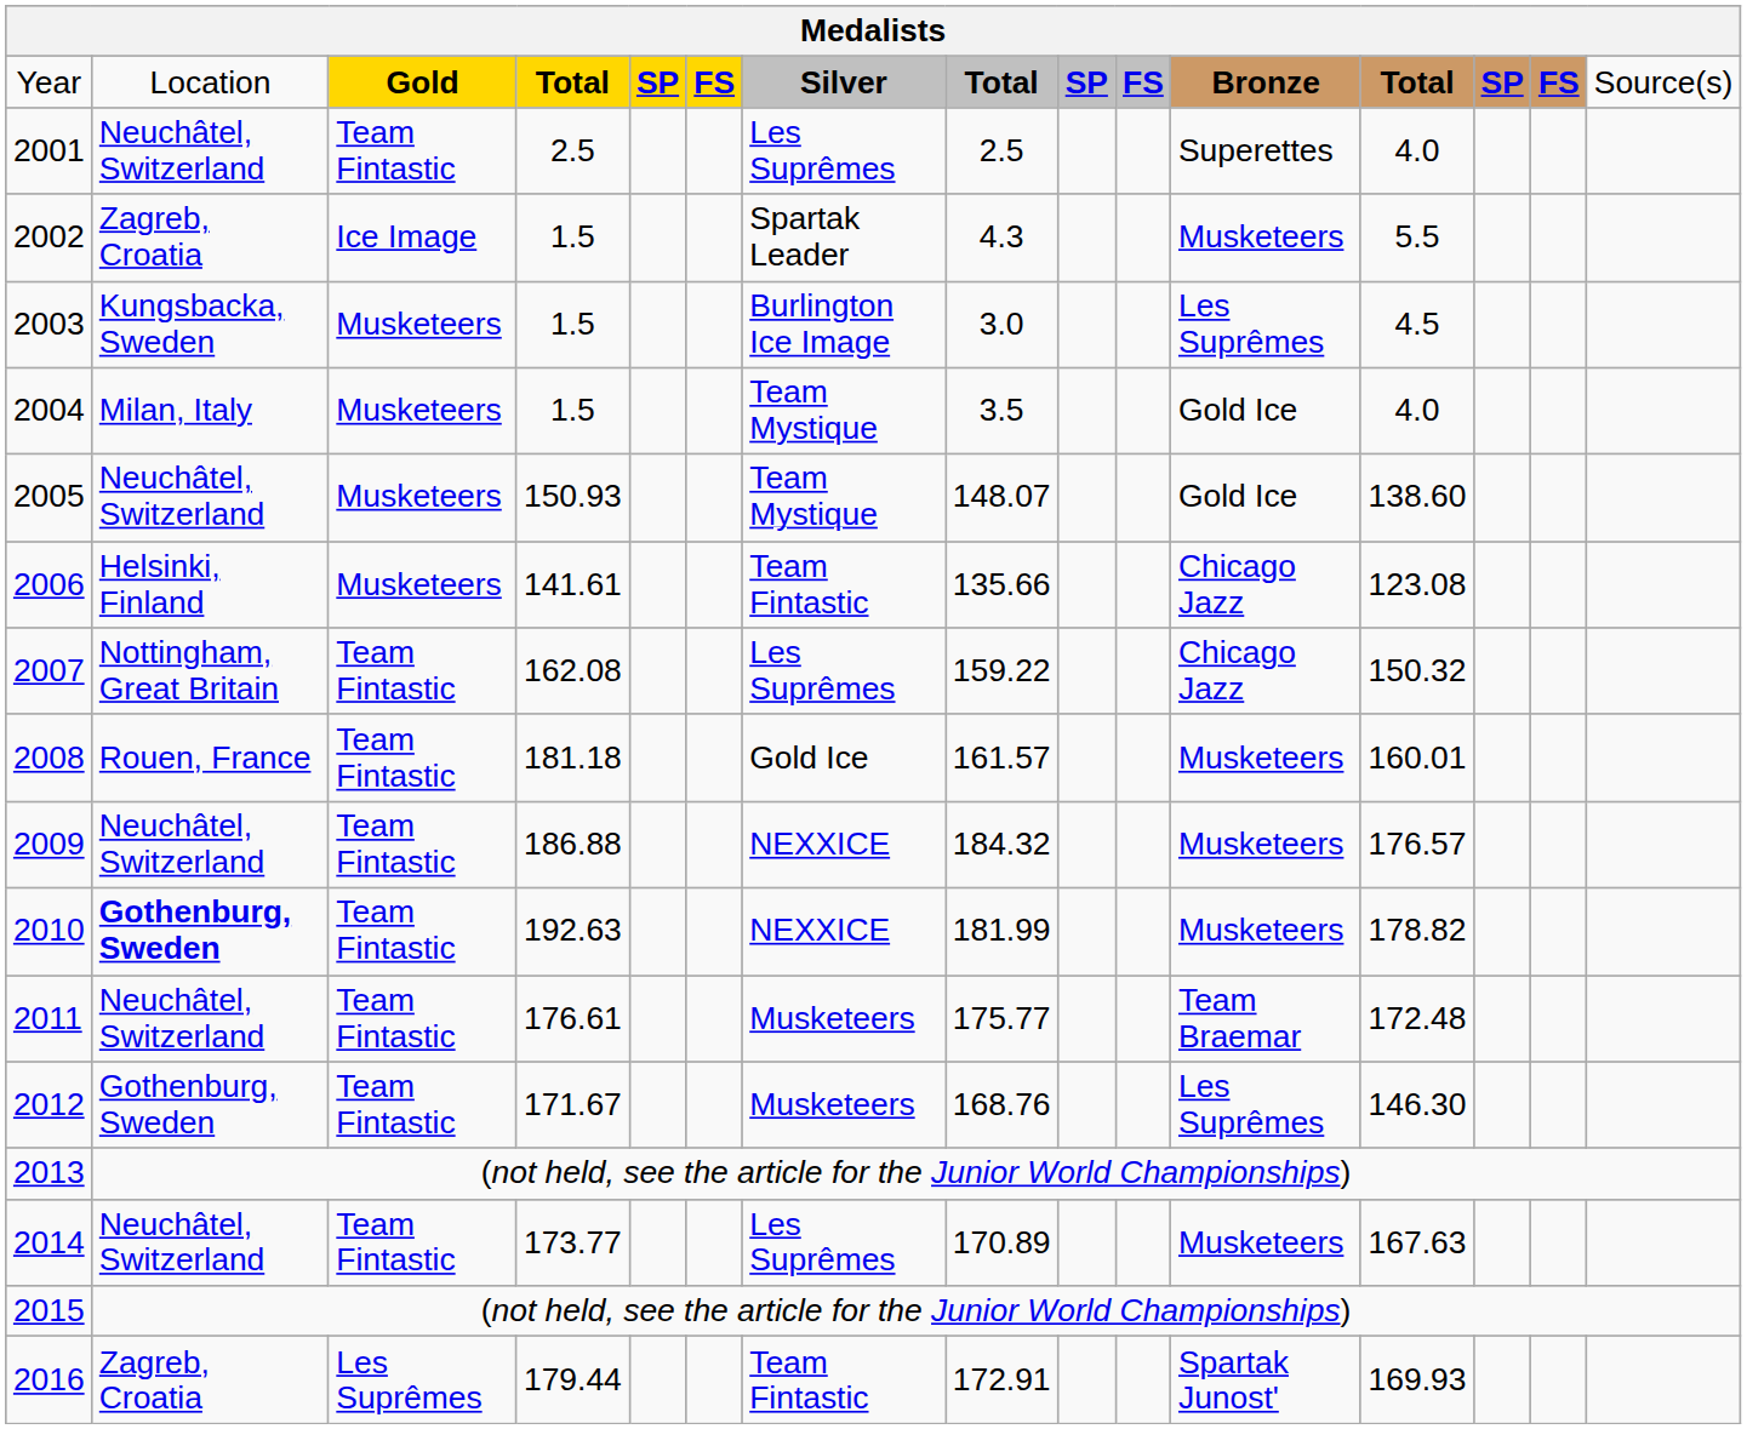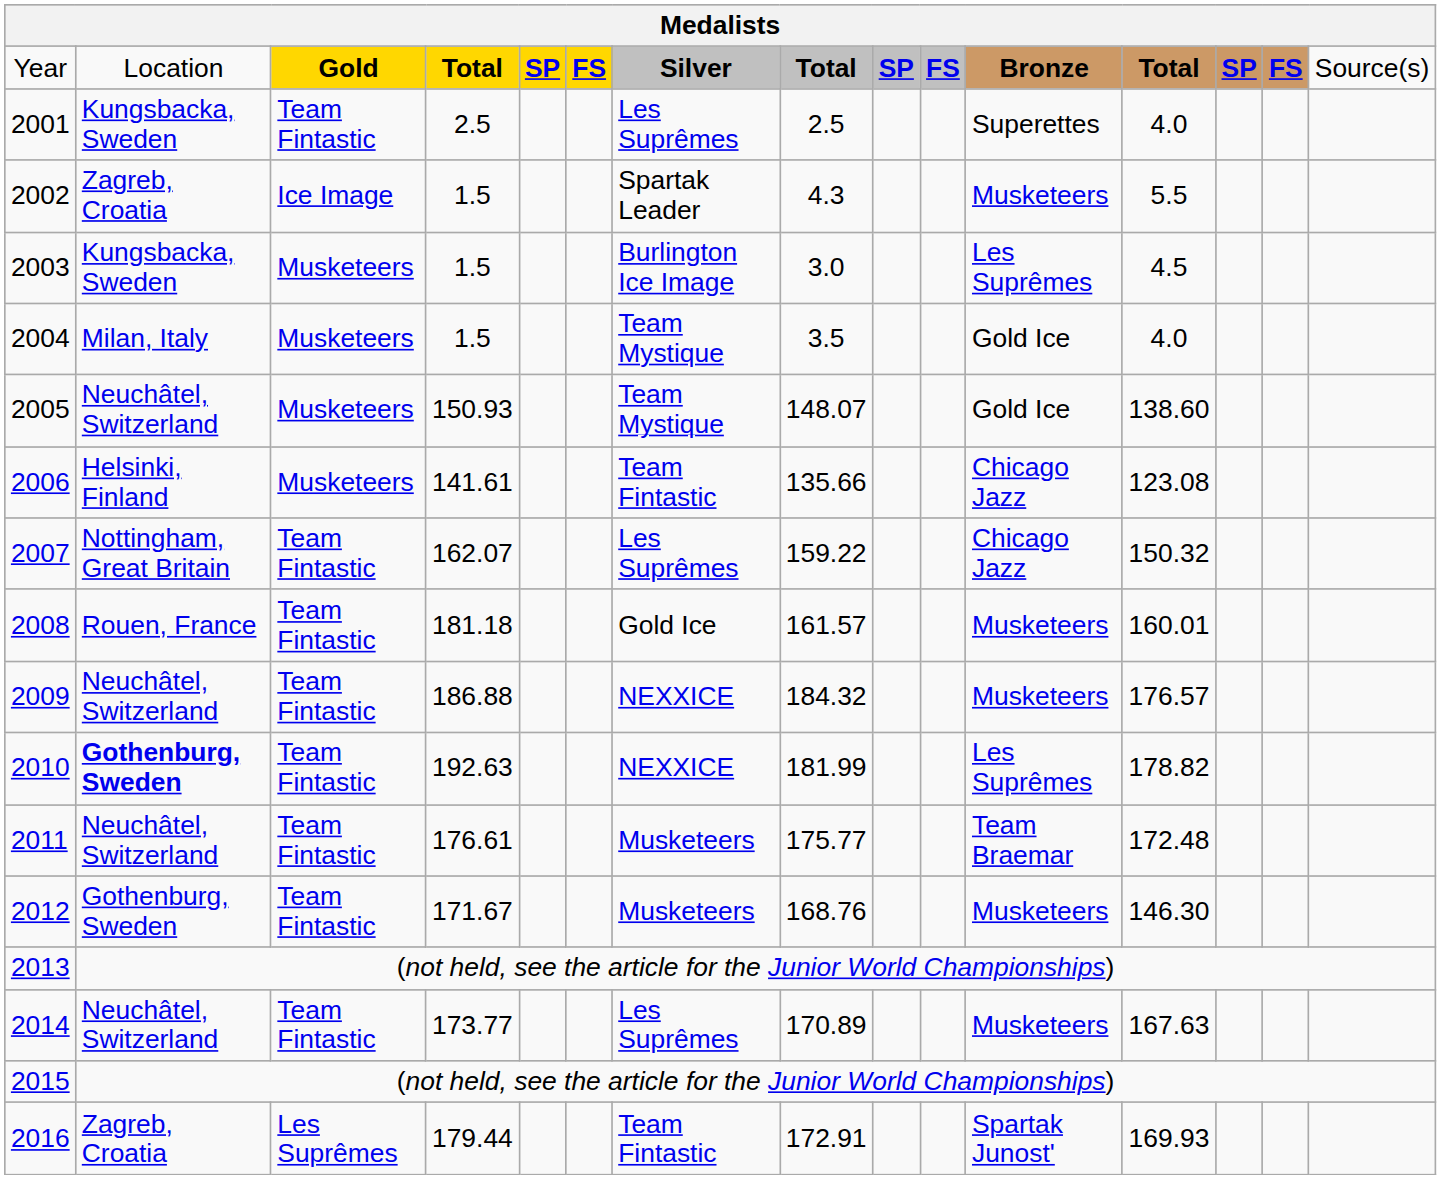 <table class="wikitable">
 <tr>
 <th colspan="15" align="center"><strong>Medalists</strong></th>
 </tr>
 <tr>
 <td align="center">Year</td>
 <td align="center">Location</td>
 <td align="center" bgcolor="gold"><strong>Gold</strong></td>
 <td align="center" bgcolor="gold"><strong>Total</strong></td>
 <td align="center" bgcolor="gold"><strong><a href='#'>SP</a></strong></td>
 <td align="center" bgcolor="gold"><strong><a href='#'>FS</a></strong></td>
 <td align="center" bgcolor="silver"><strong>Silver</strong></td>
 <td align="center" bgcolor="silver"><strong>Total</strong></td>
 <td align="center" bgcolor="silver"><strong><a href='#'>SP</a></strong></td>
 <td align="center" bgcolor="silver"><strong><a href='#'>FS</a></strong></td>
 <td align="center" bgcolor="cc9966"><strong>Bronze</strong></td>
 <td align="center" bgcolor="cc9966"><strong>Total</strong></td>
 <td align="center" bgcolor="cc9966"><strong><a href='#'>SP</a></strong></td>
 <td align="center" bgcolor="cc9966"><strong><a href='#'>FS</a></strong></td>
 <td align="center">Source(s)</td>
 </tr>
 <tr>
 <td>2001</td>
-<td> <a href='#'>Neuchâtel, Switzerland</a></td>
+<td> <a href='#'>Kungsbacka, Sweden</a></td>
 <td> <a href='#'>Team Fintastic</a></td>
 <td align="center">2.5</td>
 <td align="center"></td>
 <td align="center"></td>
 <td> <a href='#'>Les Suprêmes</a></td>
 <td align="center">2.5</td>
 <td align="center"></td>
 <td align="center"></td>
 <td> Superettes</td>
 <td align="center">4.0</td>
 <td align="center"></td>
 <td align="center"></td>
 <td align="center"></td>
 </tr>
 <tr>
 <td>2002</td>
 <td> <a href='#'>Zagreb, Croatia</a></td>
 <td> <a href='#'>Ice Image</a><br></td>
 <td align="center">1.5</td>
 <td align="center"></td>
 <td align="center"></td>
 <td> Spartak Leader</td>
 <td align="center">4.3</td>
 <td align="center"></td>
 <td align="center"></td>
 <td> <a href='#'>Musketeers</a></td>
 <td align="center">5.5</td>
 <td align="center"></td>
 <td align="center"></td>
 <td align="center"></td>
 </tr>
 <tr>
 <td>2003</td>
 <td> <a href='#'>Kungsbacka, Sweden</a></td>
 <td> <a href='#'>Musketeers</a></td>
 <td align="center">1.5</td>
 <td align="center"></td>
 <td align="center"></td>
 <td> <a href='#'>Burlington Ice Image</a><br></td>
 <td align="center">3.0</td>
 <td align="center"></td>
 <td align="center"></td>
 <td> <a href='#'>Les Suprêmes</a></td>
 <td align="center">4.5</td>
 <td align="center"></td>
 <td align="center"></td>
 <td align="center"></td>
 </tr>
 <tr>
 <td>2004</td>
 <td> <a href='#'>Milan, Italy</a></td>
 <td> <a href='#'>Musketeers</a></td>
 <td align="center">1.5</td>
 <td align="center"></td>
 <td align="center"></td>
 <td> <a href='#'>Team Mystique</a></td>
 <td align="center">3.5</td>
 <td align="center"></td>
 <td align="center"></td>
 <td> Gold Ice</td>
 <td align="center">4.0</td>
 <td align="center"></td>
 <td align="center"></td>
 <td align="center"></td>
 </tr>
 <tr>
 <td>2005</td>
 <td> <a href='#'>Neuchâtel, Switzerland</a></td>
 <td> <a href='#'>Musketeers</a></td>
 <td align="center">150.93</td>
 <td align="center"></td>
 <td align="center"></td>
 <td> <a href='#'>Team Mystique</a></td>
 <td align="center">148.07</td>
 <td align="center"></td>
 <td align="center"></td>
 <td> Gold Ice</td>
 <td align="center">138.60</td>
 <td align="center"></td>
 <td align="center"></td>
 <td align="center"></td>
 </tr>
 <tr>
 <td><a href='#'>2006</a></td>
 <td> <a href='#'>Helsinki, Finland</a></td>
 <td> <a href='#'>Musketeers</a></td>
 <td align="center">141.61</td>
 <td align="center"></td>
 <td align="center"></td>
 <td> <a href='#'>Team Fintastic</a></td>
 <td align="center">135.66</td>
 <td align="center"></td>
 <td align="center"></td>
 <td> <a href='#'>Chicago Jazz</a></td>
 <td align="center">123.08</td>
 <td align="center"></td>
 <td align="center"></td>
 <td align="center"></td>
 </tr>
 <tr>
 <td><a href='#'>2007</a></td>
 <td> <a href='#'>Nottingham, Great Britain</a></td>
 <td> <a href='#'>Team Fintastic</a></td>
-<td align=center>162.08</td>
+<td align=center>162.07</td>
 <td align=center></td>
 <td align=center></td>
 <td> <a href='#'>Les Suprêmes</a></td>
 <td align=center>159.22</td>
 <td align=center></td>
 <td align=center></td>
 <td> <a href='#'>Chicago Jazz</a></td>
 <td align=center>150.32</td>
 <td align=center></td>
 <td align=center></td>
 <td align=center></td>
 </tr>
 <tr>
 <td><a href='#'>2008</a></td>
 <td> <a href='#'>Rouen, France</a></td>
 <td> <a href='#'>Team Fintastic</a></td>
 <td align=center>181.18</td>
 <td align=center></td>
 <td align=center></td>
 <td> Gold Ice</td>
 <td align=center>161.57</td>
 <td align=center></td>
 <td align=center></td>
 <td> <a href='#'>Musketeers</a></td>
 <td align=center>160.01</td>
 <td align=center></td>
 <td align=center></td>
 <td align=center></td>
 </tr>
 <tr>
 <td><a href='#'>2009</a></td>
 <td> <a href='#'>Neuchâtel, Switzerland</a></td>
 <td> <a href='#'>Team Fintastic</a></td>
 <td align=center>186.88</td>
 <td align=center></td>
 <td align=center></td>
 <td> <a href='#'>NEXXICE</a></td>
 <td align=center>184.32</td>
 <td align=center></td>
 <td align=center></td>
 <td> <a href='#'>Musketeers</a></td>
 <td align=center>176.57</td>
 <td align=center></td>
 <td align=center></td>
 <td align=center></td>
 </tr>
 <tr>
 <td><a href='#'>2010</a></td>
 <td><strong> <a href='#'>Gothenburg, Sweden</a></strong></td>
 <td> <a href='#'>Team Fintastic</a></td>
 <td align=center>192.63</td>
 <td align=center></td>
 <td align=center></td>
 <td> <a href='#'>NEXXICE</a></td>
 <td align=center>181.99</td>
 <td align=center></td>
 <td align=center></td>
-<td> <a href='#'>Musketeers</a></td>
+<td> <a href='#'>Les Suprêmes</a></td>
 <td align=center>178.82</td>
 <td align=center></td>
 <td align=center></td>
 <td align=center></td>
 </tr>
 <tr>
 <td><a href='#'>2011</a></td>
 <td> <a href='#'>Neuchâtel, Switzerland</a></td>
 <td> <a href='#'>Team Fintastic</a></td>
 <td align=center>176.61</td>
 <td align=center></td>
 <td align=center></td>
 <td> <a href='#'>Musketeers</a></td>
 <td align=center>175.77</td>
 <td align=center></td>
 <td align=center></td>
 <td> <a href='#'>Team Braemar</a></td>
 <td align=center>172.48</td>
 <td align=center></td>
 <td align=center></td>
 <td align=center></td>
 </tr>
 <tr>
 <td><a href='#'>2012</a></td>
 <td> <a href='#'>Gothenburg, Sweden</a></td>
 <td> <a href='#'>Team Fintastic</a></td>
 <td align=center>171.67</td>
 <td align=center></td>
 <td align=center></td>
 <td> <a href='#'>Musketeers</a></td>
 <td align=center>168.76</td>
 <td align=center></td>
 <td align=center></td>
-<td> <a href='#'>Les Suprêmes</a></td>
+<td> <a href='#'>Musketeers</a></td>
 <td align=center>146.30</td>
 <td align=center></td>
 <td align=center></td>
 <td align=center></td>
 </tr>
 <tr>
 <td><a href='#'>2013</a></td>
 <td align="center" colspan="14">(<em>not held, see the article for the <a href='#'>Junior World Championships</a></em>)</td>
 </tr>
 <tr>
 <td><a href='#'>2014</a></td>
 <td> <a href='#'>Neuchâtel, Switzerland</a></td>
 <td> <a href='#'>Team Fintastic</a></td>
 <td align=center>173.77</td>
 <td align=center></td>
 <td align=center></td>
 <td> <a href='#'>Les Suprêmes</a></td>
 <td align=center>170.89</td>
 <td align=center></td>
 <td align=center></td>
 <td> <a href='#'>Musketeers</a></td>
 <td align=center>167.63</td>
 <td align=center></td>
 <td align=center></td>
 <td align=center></td>
 </tr>
 <tr>
 <td><a href='#'>2015</a></td>
 <td align="center" colspan="14">(<em>not held, see the article for the <a href='#'>Junior World Championships</a></em>)</td>
 </tr>
 <tr>
 <td><a href='#'>2016</a></td>
 <td> <a href='#'>Zagreb, Croatia</a></td>
 <td> <a href='#'>Les Suprêmes</a></td>
 <td align=center>179.44</td>
 <td align=center></td>
 <td align=center></td>
 <td> <a href='#'>Team Fintastic</a></td>
 <td align=center>172.91</td>
 <td align=center></td>
 <td align=center></td>
 <td> <a href='#'>Spartak Junost'</a></td>
 <td align=center>169.93</td>
 <td align=center></td>
 <td align=center></td>
 <td align=center></td>
 </tr>
 </table>
